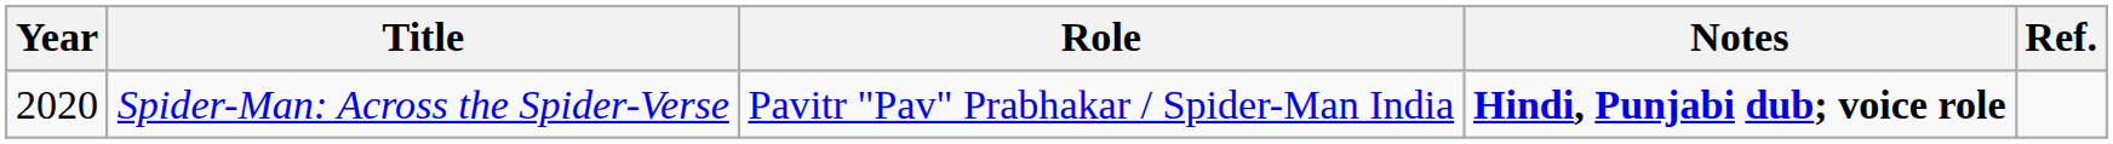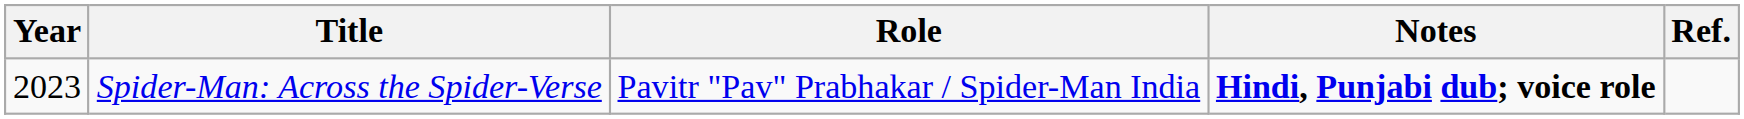 <table class="wikitable">
 <tr>
 <th>Year</th>
 <th>Title</th>
 <th>Role</th>
 <th>Notes</th>
 <th>Ref.</th>
 </tr>
 <tr>
-<td>2020</td>
+<td>2023</td>
 <td><em><a href='#'>Spider-Man: Across the Spider-Verse</a></em></td>
 <td><a href='#'>Pavitr "Pav" Prabhakar / Spider-Man India</a></td>
 <td><strong><a href='#'>Hindi</a>, <a href='#'>Punjabi</a> <a href='#'>dub</a>; voice role</strong></td>
 <td></td>
 </tr>
 </table>
